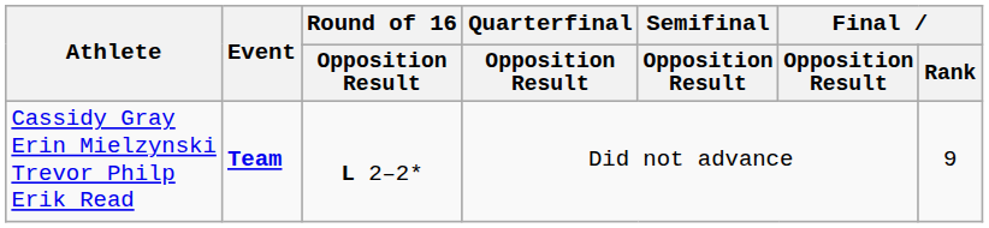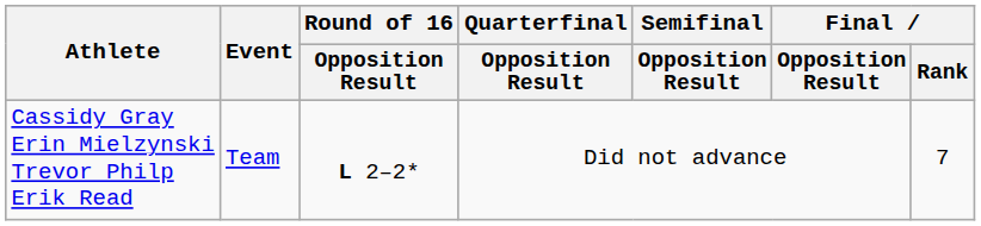 <table class=wikitable style=font-size:90%>
 <tr>
 <th rowspan=2>Athlete</th>
 <th rowspan=2>Event</th>
 <th>Round of 16</th>
 <th>Quarterfinal</th>
 <th>Semifinal</th>
 <th colspan=2>Final / </th>
 </tr>
 <tr style=font-size:95%>
 <th>Opposition<br>Result</th>
 <th>Opposition<br>Result</th>
 <th>Opposition<br>Result</th>
 <th>Opposition<br>Result</th>
 <th>Rank</th>
 </tr>
 <tr align=center>
 <td align=left><a href='#'>Cassidy Gray</a><br><a href='#'>Erin Mielzynski</a><br><a href='#'>Trevor Philp</a><br><a href='#'>Erik Read</a></td>
-<td align=left><strong><a href='#'>Team</a></strong></td>
+<td align=left><a href='#'>Team</a></td>
 <td><br><strong>L</strong> 2–2*</td>
 <td colspan=3>Did not advance</td>
-<td>9</td>
+<td>7</td>
 </tr>
 </table>
